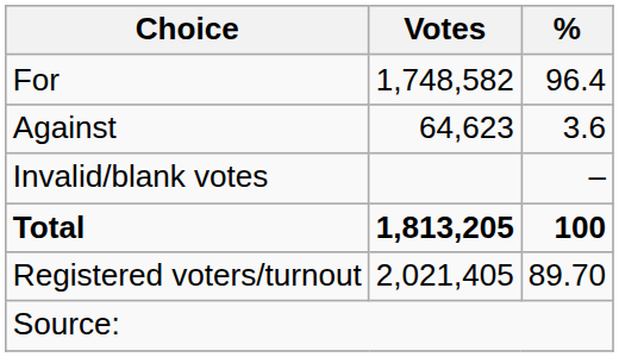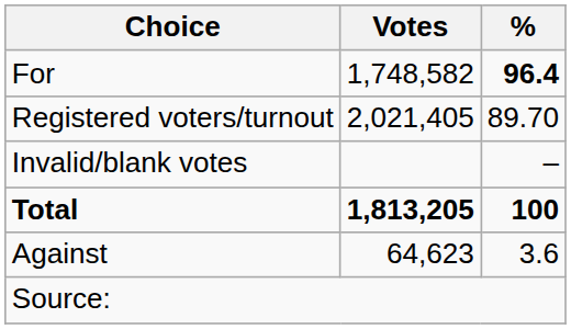 <table class=wikitable style=text-align:right>
 <tr>
 <th>Choice</th>
 <th>Votes</th>
 <th>%</th>
 </tr>
 <tr>
 <td align=left>For</td>
 <td>1,748,582</td>
-<td>96.4</td>
+<td><strong>96.4</strong></td>
 </tr>
 <tr>
-<td align=left>Against</td>
-<td>64,623</td>
-<td>3.6</td>
+<td align=left>Registered voters/turnout</td>
+<td>2,021,405</td>
+<td>89.70</td>
 </tr>
 <tr>
 <td align=left>Invalid/blank votes</td>
 <td></td>
 <td>–</td>
 </tr>
 <tr>
 <td align=left><strong>Total</strong></td>
 <td><strong>1,813,205</strong></td>
 <td><strong>100</strong></td>
 </tr>
 <tr>
-<td align=left>Registered voters/turnout</td>
-<td>2,021,405</td>
-<td>89.70</td>
+<td align=left>Against</td>
+<td>64,623</td>
+<td>3.6</td>
 </tr>
 <tr>
 <td colspan=3 align=left>Source: </td>
 </tr>
 </table>
